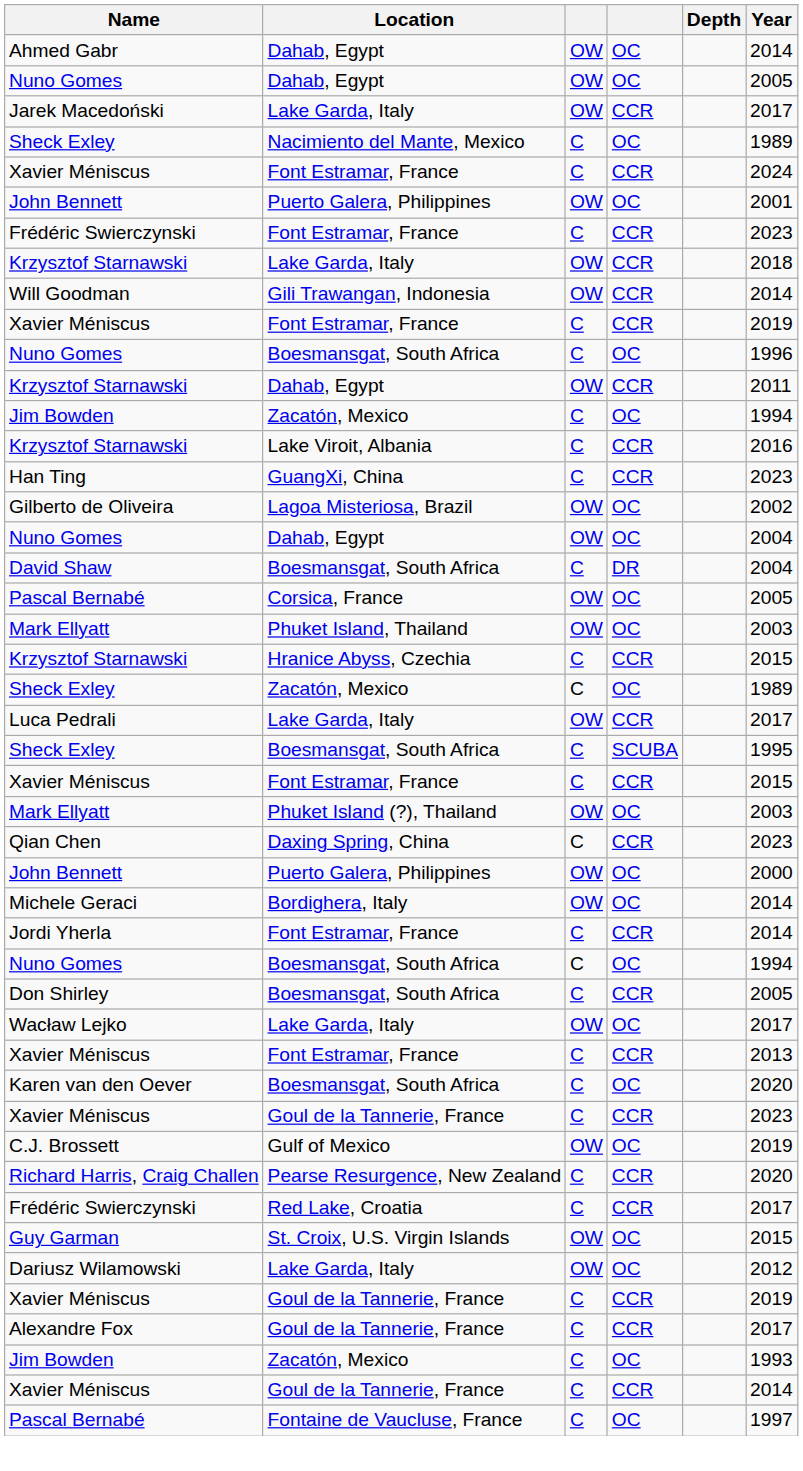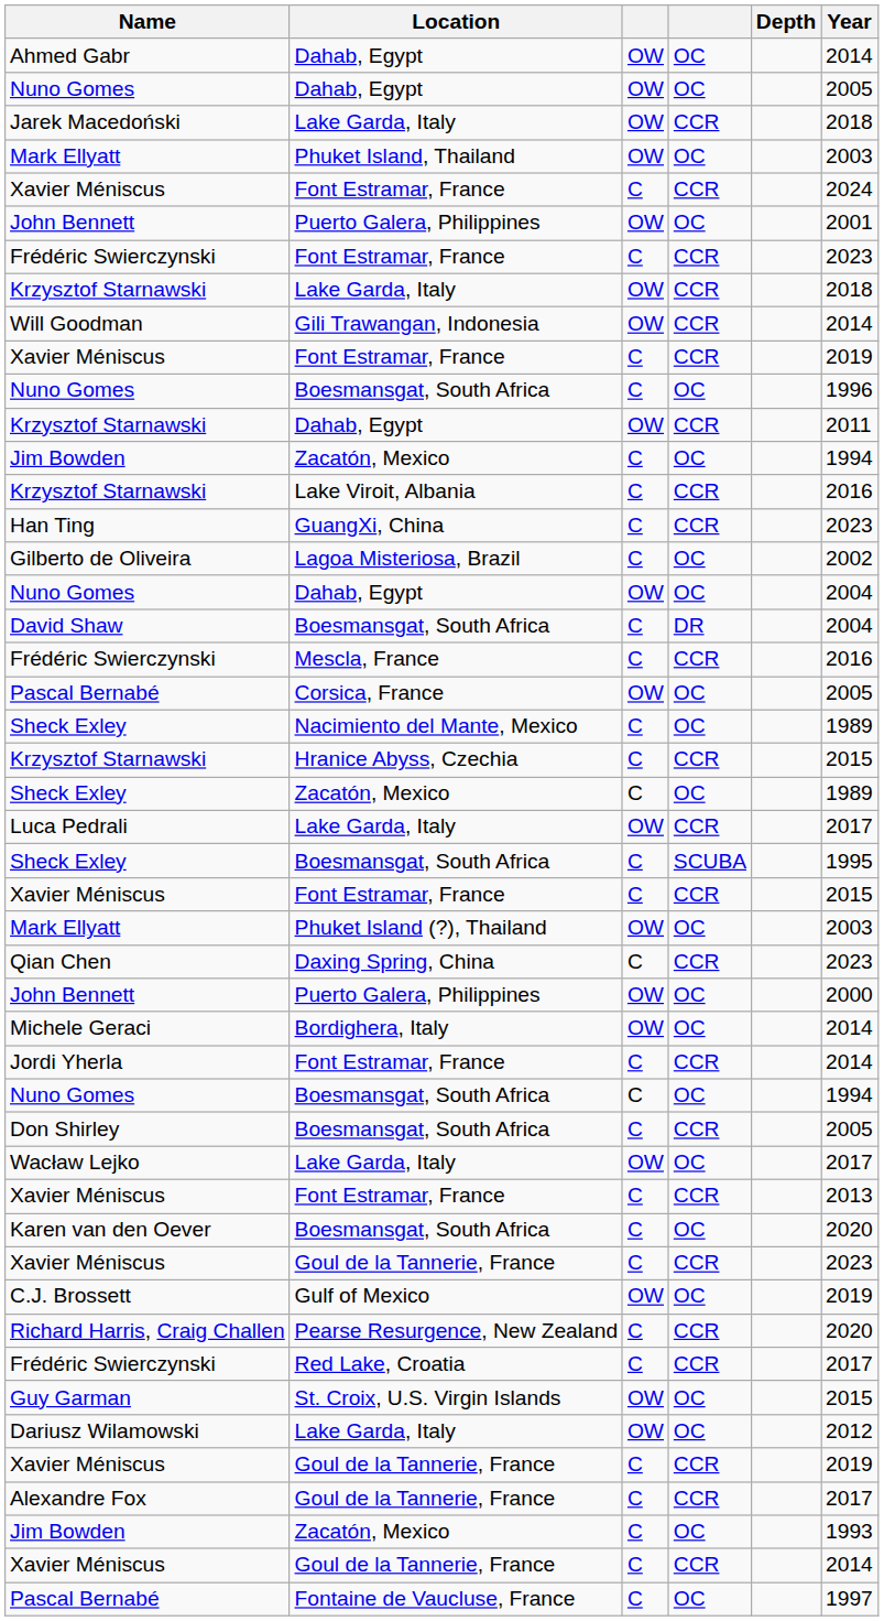 <table class="wikitable sortable col3center col4center col5right col6center">
 <tr>
 <th>Name</th>
 <th>Location</th>
 <th></th>
 <th></th>
 <th>Depth</th>
 <th>Year</th>
 </tr>
 <tr>
 <td>Ahmed Gabr</td>
 <td><a href='#'>Dahab</a>, Egypt</td>
 <td><a href='#'>OW</a></td>
 <td><a href='#'>OC</a></td>
 <td></td>
 <td>2014</td>
 </tr>
 <tr>
 <td><a href='#'>Nuno Gomes</a></td>
 <td><a href='#'>Dahab</a>, Egypt</td>
 <td><a href='#'>OW</a></td>
 <td><a href='#'>OC</a></td>
 <td></td>
 <td>2005</td>
 </tr>
 <tr>
 <td>Jarek Macedoński</td>
 <td><a href='#'>Lake Garda</a>, Italy</td>
 <td><a href='#'>OW</a></td>
 <td><a href='#'>CCR</a></td>
 <td></td>
-<td>2017</td>
+<td>2018</td>
 </tr>
 <tr>
-<td><a href='#'>Sheck Exley</a></td>
-<td><a href='#'>Nacimiento del Mante</a>, Mexico</td>
-<td><a href='#'>C</a></td>
+<td><a href='#'>Mark Ellyatt</a></td>
+<td><a href='#'>Phuket Island</a>, Thailand</td>
+<td><a href='#'>OW</a></td>
 <td><a href='#'>OC</a></td>
 <td></td>
-<td>1989</td>
+<td>2003</td>
 </tr>
 <tr>
 <td>Xavier Méniscus</td>
 <td><a href='#'>Font Estramar</a>, France</td>
 <td><a href='#'>C</a></td>
 <td><a href='#'>CCR</a></td>
 <td></td>
 <td>2024</td>
 </tr>
 <tr>
 <td><a href='#'>John Bennett</a></td>
 <td><a href='#'>Puerto Galera</a>, Philippines</td>
 <td><a href='#'>OW</a></td>
 <td><a href='#'>OC</a></td>
 <td></td>
 <td>2001</td>
 </tr>
 <tr>
 <td>Frédéric Swierczynski</td>
 <td><a href='#'>Font Estramar</a>, France</td>
 <td><a href='#'>C</a></td>
 <td><a href='#'>CCR</a></td>
 <td></td>
 <td>2023</td>
 </tr>
 <tr>
 <td><a href='#'>Krzysztof Starnawski</a></td>
 <td><a href='#'>Lake Garda</a>, Italy</td>
 <td><a href='#'>OW</a></td>
 <td><a href='#'>CCR</a></td>
 <td></td>
 <td>2018</td>
 </tr>
 <tr>
 <td>Will Goodman</td>
 <td><a href='#'>Gili Trawangan</a>, Indonesia</td>
 <td><a href='#'>OW</a></td>
 <td><a href='#'>CCR</a></td>
 <td></td>
 <td>2014</td>
 </tr>
 <tr>
 <td>Xavier Méniscus</td>
 <td><a href='#'>Font Estramar</a>, France</td>
 <td><a href='#'>C</a></td>
 <td><a href='#'>CCR</a></td>
 <td></td>
 <td>2019</td>
 </tr>
 <tr>
 <td><a href='#'>Nuno Gomes</a></td>
 <td><a href='#'>Boesmansgat</a>, South Africa</td>
 <td><a href='#'>C</a></td>
 <td><a href='#'>OC</a></td>
 <td></td>
 <td>1996</td>
 </tr>
 <tr>
 <td><a href='#'>Krzysztof Starnawski</a></td>
 <td><a href='#'>Dahab</a>, Egypt</td>
 <td><a href='#'>OW</a></td>
 <td><a href='#'>CCR</a></td>
 <td></td>
 <td>2011</td>
 </tr>
 <tr>
 <td><a href='#'>Jim Bowden</a></td>
 <td><a href='#'>Zacatón</a>, Mexico</td>
 <td><a href='#'>C</a></td>
 <td><a href='#'>OC</a></td>
 <td></td>
 <td>1994</td>
 </tr>
 <tr>
 <td><a href='#'>Krzysztof Starnawski</a></td>
 <td>Lake Viroit, Albania</td>
 <td><a href='#'>C</a></td>
 <td><a href='#'>CCR</a></td>
 <td></td>
 <td>2016</td>
 </tr>
 <tr>
 <td>Han Ting</td>
 <td><a href='#'>GuangXi</a>, China</td>
 <td><a href='#'>C</a></td>
 <td><a href='#'>CCR</a></td>
 <td></td>
 <td>2023</td>
 </tr>
 <tr>
 <td>Gilberto de Oliveira</td>
 <td><a href='#'>Lagoa Misteriosa</a>, Brazil</td>
-<td><a href='#'>OW</a></td>
+<td><a href='#'>C</a></td>
 <td><a href='#'>OC</a></td>
 <td></td>
 <td>2002</td>
 </tr>
 <tr>
 <td><a href='#'>Nuno Gomes</a></td>
 <td><a href='#'>Dahab</a>, Egypt</td>
 <td><a href='#'>OW</a></td>
 <td><a href='#'>OC</a></td>
 <td></td>
 <td>2004</td>
 </tr>
 <tr>
 <td><a href='#'>David Shaw</a></td>
 <td><a href='#'>Boesmansgat</a>, South Africa</td>
 <td><a href='#'>C</a></td>
 <td><a href='#'>DR</a></td>
 <td></td>
 <td>2004</td>
 </tr>
 <tr>
+<td>Frédéric Swierczynski</td>
+<td><a href='#'>Mescla</a>, France</td>
+<td><a href='#'>C</a></td>
+<td><a href='#'>CCR</a></td>
+<td></td>
+<td>2016</td>
+</tr>
+<tr>
 <td><a href='#'>Pascal Bernabé</a></td>
 <td><a href='#'>Corsica</a>, France</td>
 <td><a href='#'>OW</a></td>
 <td><a href='#'>OC</a></td>
 <td></td>
 <td>2005</td>
 </tr>
 <tr>
-<td><a href='#'>Mark Ellyatt</a></td>
-<td><a href='#'>Phuket Island</a>, Thailand</td>
-<td><a href='#'>OW</a></td>
+<td><a href='#'>Sheck Exley</a></td>
+<td><a href='#'>Nacimiento del Mante</a>, Mexico</td>
+<td><a href='#'>C</a></td>
 <td><a href='#'>OC</a></td>
 <td></td>
-<td>2003</td>
+<td>1989</td>
 </tr>
 <tr>
 <td><a href='#'>Krzysztof Starnawski</a></td>
 <td><a href='#'>Hranice Abyss</a>, Czechia</td>
 <td><a href='#'>C</a></td>
 <td><a href='#'>CCR</a></td>
 <td></td>
 <td>2015</td>
 </tr>
 <tr>
 <td><a href='#'>Sheck Exley</a></td>
 <td><a href='#'>Zacatón</a>, Mexico</td>
 <td>C</td>
 <td><a href='#'>OC</a></td>
 <td></td>
 <td>1989</td>
 </tr>
 <tr>
 <td>Luca Pedrali</td>
 <td><a href='#'>Lake Garda</a>, Italy</td>
 <td><a href='#'>OW</a></td>
 <td><a href='#'>CCR</a></td>
 <td></td>
 <td>2017</td>
 </tr>
 <tr>
 <td><a href='#'>Sheck Exley</a></td>
 <td><a href='#'>Boesmansgat</a>, South Africa</td>
 <td><a href='#'>C</a></td>
 <td><a href='#'>SCUBA</a></td>
 <td></td>
 <td>1995</td>
 </tr>
 <tr>
 <td>Xavier Méniscus</td>
 <td><a href='#'>Font Estramar</a>, France</td>
 <td><a href='#'>C</a></td>
 <td><a href='#'>CCR</a></td>
 <td></td>
 <td>2015</td>
 </tr>
 <tr>
 <td><a href='#'>Mark Ellyatt</a></td>
 <td><a href='#'>Phuket Island</a> (?), Thailand</td>
 <td><a href='#'>OW</a></td>
 <td><a href='#'>OC</a></td>
 <td></td>
 <td>2003</td>
 </tr>
 <tr>
 <td>Qian Chen</td>
 <td><a href='#'>Daxing Spring</a>,  China</td>
 <td [ Cave diving>C</td>
 <td><a href='#'>CCR</a></td>
 <td></td>
 <td>2023</td>
 </tr>
 <tr>
 <td><a href='#'>John Bennett</a></td>
 <td><a href='#'>Puerto Galera</a>, Philippines</td>
 <td><a href='#'>OW</a></td>
 <td><a href='#'>OC</a></td>
 <td></td>
 <td>2000</td>
 </tr>
 <tr>
 <td>Michele Geraci</td>
 <td><a href='#'>Bordighera</a>, Italy</td>
 <td><a href='#'>OW</a></td>
 <td><a href='#'>OC</a></td>
 <td></td>
 <td>2014</td>
 </tr>
 <tr>
 <td>Jordi Yherla</td>
 <td><a href='#'>Font Estramar</a>, France</td>
 <td><a href='#'>C</a></td>
 <td><a href='#'>CCR</a></td>
 <td></td>
 <td>2014</td>
 </tr>
 <tr>
 <td><a href='#'>Nuno Gomes</a></td>
 <td><a href='#'>Boesmansgat</a>, South Africa</td>
 <td>C</td>
 <td><a href='#'>OC</a></td>
 <td></td>
 <td>1994</td>
 </tr>
 <tr>
 <td>Don Shirley</td>
 <td><a href='#'>Boesmansgat</a>, South Africa</td>
 <td><a href='#'>C</a></td>
 <td><a href='#'>CCR</a></td>
 <td></td>
 <td>2005</td>
 </tr>
 <tr>
 <td>Wacław Lejko</td>
 <td><a href='#'>Lake Garda</a>, Italy</td>
 <td><a href='#'>OW</a></td>
 <td><a href='#'>OC</a></td>
 <td></td>
 <td>2017</td>
 </tr>
 <tr>
 <td>Xavier Méniscus</td>
 <td><a href='#'>Font Estramar</a>, France</td>
 <td><a href='#'>C</a></td>
 <td><a href='#'>CCR</a></td>
 <td></td>
 <td>2013</td>
 </tr>
 <tr>
 <td>Karen van den Oever</td>
 <td><a href='#'>Boesmansgat</a>, South Africa</td>
 <td><a href='#'>C</a></td>
 <td><a href='#'>OC</a></td>
 <td></td>
 <td>2020</td>
 </tr>
 <tr>
 <td>Xavier Méniscus</td>
 <td><a href='#'>Goul de la Tannerie</a>, France</td>
 <td><a href='#'>C</a></td>
 <td><a href='#'>CCR</a></td>
 <td></td>
 <td>2023</td>
 </tr>
 <tr>
 <td>C.J. Brossett</td>
 <td>Gulf of Mexico</td>
 <td><a href='#'>OW</a></td>
 <td><a href='#'>OC</a></td>
 <td></td>
 <td>2019</td>
 </tr>
 <tr>
 <td><a href='#'>Richard Harris</a>, <a href='#'>Craig Challen</a></td>
 <td><a href='#'>Pearse Resurgence</a>, New Zealand</td>
 <td><a href='#'>C</a></td>
 <td><a href='#'>CCR</a></td>
 <td></td>
 <td>2020</td>
 </tr>
 <tr>
 <td>Frédéric Swierczynski</td>
 <td><a href='#'>Red Lake</a>, Croatia</td>
 <td><a href='#'>C</a></td>
 <td><a href='#'>CCR</a></td>
 <td></td>
 <td>2017</td>
 </tr>
 <tr>
 <td><a href='#'>Guy Garman</a></td>
 <td><a href='#'>St. Croix</a>, U.S. Virgin Islands</td>
 <td><a href='#'>OW</a></td>
 <td><a href='#'>OC</a></td>
 <td></td>
 <td>2015</td>
 </tr>
 <tr>
 <td>Dariusz Wilamowski</td>
 <td><a href='#'>Lake Garda</a>, Italy</td>
 <td><a href='#'>OW</a></td>
 <td><a href='#'>OC</a></td>
 <td></td>
 <td>2012</td>
 </tr>
 <tr>
 <td>Xavier Méniscus</td>
 <td><a href='#'>Goul de la Tannerie</a>, France</td>
 <td><a href='#'>C</a></td>
 <td><a href='#'>CCR</a></td>
 <td></td>
 <td>2019</td>
 </tr>
 <tr>
 <td>Alexandre Fox</td>
 <td><a href='#'>Goul de la Tannerie</a>, France</td>
 <td><a href='#'>C</a></td>
 <td><a href='#'>CCR</a></td>
 <td></td>
 <td>2017</td>
 </tr>
 <tr>
 <td><a href='#'>Jim Bowden</a></td>
 <td><a href='#'>Zacatón</a>, Mexico</td>
 <td><a href='#'>C</a></td>
 <td><a href='#'>OC</a></td>
 <td></td>
 <td>1993</td>
 </tr>
 <tr>
 <td>Xavier Méniscus</td>
 <td><a href='#'>Goul de la Tannerie</a>, France</td>
 <td><a href='#'>C</a></td>
 <td><a href='#'>CCR</a></td>
 <td></td>
 <td>2014</td>
 </tr>
 <tr>
 <td><a href='#'>Pascal Bernabé</a></td>
 <td><a href='#'>Fontaine de Vaucluse</a>, France</td>
 <td><a href='#'>C</a></td>
 <td><a href='#'>OC</a></td>
 <td></td>
 <td>1997</td>
 </tr>
 </table>
